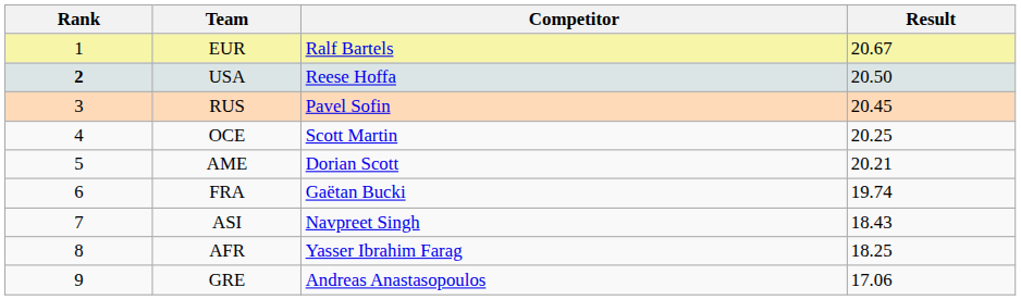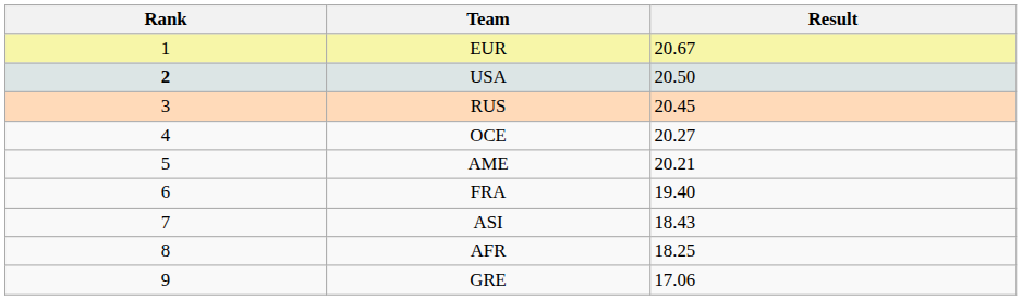 <table class="wikitable" width=70% style=text-align:center>
 <tr>
 <th>Rank</th>
 <th>Team</th>
-<th>Competitor</th>
 <th>Result</th>
 </tr>
 <tr bgcolor="#F7F6A8">
 <td>1</td>
 <td>EUR</td>
-<td align="left"><a href='#'>Ralf Bartels</a></td>
 <td align="left">20.67</td>
 </tr>
 <tr bgcolor="#DCE5E5">
 <td><strong>2</strong></td>
 <td>USA</td>
-<td align="left"><a href='#'>Reese Hoffa</a></td>
 <td align="left">20.50</td>
 </tr>
 <tr bgcolor="#FFDAB9">
 <td>3</td>
 <td>RUS</td>
-<td align="left"><a href='#'>Pavel Sofin</a></td>
 <td align="left">20.45</td>
 </tr>
 <tr>
 <td>4</td>
 <td>OCE</td>
-<td align="left"><a href='#'>Scott Martin</a></td>
-<td align="left">20.25</td>
+<td align="left">20.27</td>
 </tr>
 <tr>
 <td>5</td>
 <td>AME</td>
-<td align="left"><a href='#'>Dorian Scott</a></td>
 <td align="left">20.21</td>
 </tr>
 <tr>
 <td>6</td>
 <td>FRA</td>
-<td align="left"><a href='#'>Gaëtan Bucki</a></td>
-<td align="left">19.74</td>
+<td align="left">19.40</td>
 </tr>
 <tr>
 <td>7</td>
 <td>ASI</td>
-<td align="left"><a href='#'>Navpreet Singh</a></td>
 <td align="left">18.43</td>
 </tr>
 <tr>
 <td>8</td>
 <td>AFR</td>
-<td align="left"><a href='#'>Yasser Ibrahim Farag</a></td>
 <td align="left">18.25</td>
 </tr>
 <tr>
 <td>9</td>
 <td>GRE</td>
-<td align="left"><a href='#'>Andreas Anastasopoulos</a></td>
 <td align="left">17.06</td>
 </tr>
 </table>
